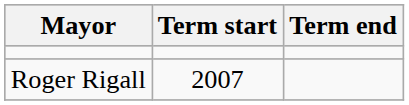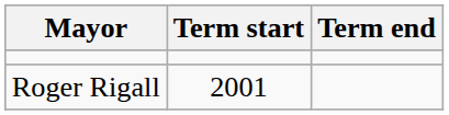 <table class="wikitable">
 <tr>
 <th>Mayor</th>
 <th>Term start</th>
 <th>Term end</th>
 </tr>
 <tr>
 <td></td>
 <td align=center></td>
 <td align=center></td>
 </tr>
 <tr>
 <td>Roger Rigall</td>
-<td align=center>2007</td>
+<td align=center>2001</td>
 <td align=center></td>
 </tr>
 </table>
